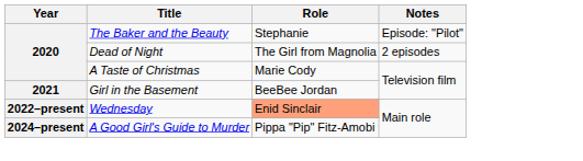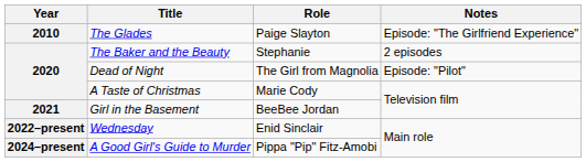 <table class="wikitable plainrowheaders sortable">
 <tr>
 <th scope="col">Year</th>
 <th scope="col">Title</th>
 <th scope="col">Role</th>
 <th scope="col">Notes</th>
 </tr>
 <tr>
+<th scope="row">2010</th>
+<td><em><a href='#'>The Glades</a></em></td>
+<td>Paige Slayton</td>
+<td>Episode: "The Girlfriend Experience"</td>
+</tr>
+<tr>
 <th rowspan="3" scope="row">2020</th>
 <td><em><a href='#'>The Baker and the Beauty</a></em></td>
 <td>Stephanie</td>
-<td>Episode: "Pilot"</td>
+<td>2 episodes</td>
 </tr>
 <tr>
 <td><em>Dead of Night</em></td>
 <td>The Girl from Magnolia</td>
-<td>2 episodes</td>
+<td>Episode: "Pilot"</td>
 </tr>
 <tr>
 <td><em>A Taste of Christmas</em></td>
 <td>Marie Cody</td>
 <td rowspan="2">Television film</td>
 </tr>
 <tr>
 <th scope="row">2021</th>
 <td><em>Girl in the Basement</em></td>
 <td>BeeBee Jordan</td>
 </tr>
 <tr>
 <th scope="row">2022–present</th>
 <td><em><a href='#'>Wednesday</a></em></td>
-<td style="background: lightsalmon;">Enid Sinclair</td>
+<td>Enid Sinclair</td>
 <td rowspan="2">Main role</td>
 </tr>
 <tr>
 <th scope="row">2024–present</th>
 <td><em><a href='#'>A Good Girl's Guide to Murder</a></em></td>
 <td>Pippa "Pip" Fitz-Amobi</td>
 </tr>
 </table>
